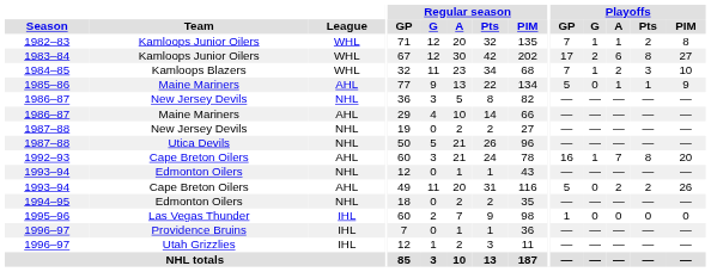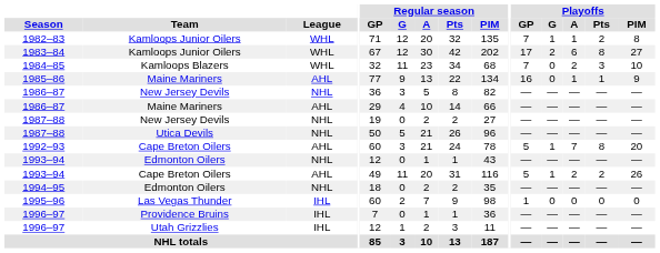 <table border="0" cellpadding="1" cellspacing="0" style="text-align:center; width:60em">
 <tr bgcolor="#e0e0e0">
 <th colspan="3" bgcolor="#ffffff"></th>
 <th rowspan="99" bgcolor="#ffffff"></th>
 <th colspan="5"><a href='#'>Regular season</a></th>
 <th rowspan="99" bgcolor="#ffffff"></th>
 <th colspan="5"><a href='#'>Playoffs</a></th>
 </tr>
 <tr bgcolor="#e0e0e0">
 <th><a href='#'>Season</a></th>
 <th>Team</th>
 <th>League</th>
 <th>GP</th>
 <th><a href='#'>G</a></th>
 <th><a href='#'>A</a></th>
 <th><a href='#'>Pts</a></th>
 <th><a href='#'>PIM</a></th>
 <th>GP</th>
 <th>G</th>
 <th>A</th>
 <th>Pts</th>
 <th>PIM</th>
 </tr>
 <tr>
 <td><a href='#'>1982–83</a></td>
 <td><a href='#'>Kamloops Junior Oilers</a></td>
 <td><a href='#'>WHL</a></td>
 <td>71</td>
 <td>12</td>
 <td>20</td>
 <td>32</td>
 <td>135</td>
 <td>7</td>
 <td>1</td>
 <td>1</td>
 <td>2</td>
 <td>8</td>
 </tr>
 <tr bgcolor="#f0f0f0">
 <td><a href='#'>1983–84</a></td>
 <td>Kamloops Junior Oilers</td>
 <td>WHL</td>
 <td>67</td>
 <td>12</td>
 <td>30</td>
 <td>42</td>
 <td>202</td>
 <td>17</td>
 <td>2</td>
 <td>6</td>
 <td>8</td>
 <td>27</td>
 </tr>
 <tr>
 <td><a href='#'>1984–85</a></td>
 <td>Kamloops Blazers</td>
 <td>WHL</td>
 <td>32</td>
 <td>11</td>
 <td>23</td>
 <td>34</td>
 <td>68</td>
 <td>7</td>
-<td>1</td>
+<td>0</td>
 <td>2</td>
 <td>3</td>
 <td>10</td>
 </tr>
 <tr bgcolor="#f0f0f0">
 <td><a href='#'>1985–86</a></td>
 <td><a href='#'>Maine Mariners</a></td>
 <td><a href='#'>AHL</a></td>
 <td>77</td>
 <td>9</td>
 <td>13</td>
 <td>22</td>
 <td>134</td>
-<td>5</td>
+<td>16</td>
 <td>0</td>
 <td>1</td>
 <td>1</td>
 <td>9</td>
 </tr>
 <tr>
 <td><a href='#'>1986–87</a></td>
 <td><a href='#'>New Jersey Devils</a></td>
 <td><a href='#'>NHL</a></td>
 <td>36</td>
 <td>3</td>
 <td>5</td>
 <td>8</td>
 <td>82</td>
 <td>—</td>
 <td>—</td>
 <td>—</td>
 <td>—</td>
 <td>—</td>
 </tr>
 <tr bgcolor="#f0f0f0">
 <td><a href='#'>1986–87</a></td>
 <td>Maine Mariners</td>
 <td>AHL</td>
 <td>29</td>
 <td>4</td>
 <td>10</td>
 <td>14</td>
 <td>66</td>
 <td>—</td>
 <td>—</td>
 <td>—</td>
 <td>—</td>
 <td>—</td>
 </tr>
 <tr>
 <td><a href='#'>1987–88</a></td>
 <td>New Jersey Devils</td>
 <td>NHL</td>
 <td>19</td>
 <td>0</td>
 <td>2</td>
 <td>2</td>
 <td>27</td>
 <td>—</td>
 <td>—</td>
 <td>—</td>
 <td>—</td>
 <td>—</td>
 </tr>
 <tr bgcolor="#f0f0f0">
 <td><a href='#'>1987–88</a></td>
 <td><a href='#'>Utica Devils</a></td>
 <td>NHL</td>
 <td>50</td>
 <td>5</td>
 <td>21</td>
 <td>26</td>
 <td>96</td>
 <td>—</td>
 <td>—</td>
 <td>—</td>
 <td>—</td>
 <td>—</td>
 </tr>
 <tr>
 <td><a href='#'>1992–93</a></td>
 <td><a href='#'>Cape Breton Oilers</a></td>
 <td>AHL</td>
 <td>60</td>
 <td>3</td>
 <td>21</td>
 <td>24</td>
 <td>78</td>
-<td>16</td>
+<td>5</td>
 <td>1</td>
 <td>7</td>
 <td>8</td>
 <td>20</td>
 </tr>
 <tr bgcolor="#f0f0f0">
 <td><a href='#'>1993–94</a></td>
 <td><a href='#'>Edmonton Oilers</a></td>
 <td>NHL</td>
 <td>12</td>
 <td>0</td>
 <td>1</td>
 <td>1</td>
 <td>43</td>
 <td>—</td>
 <td>—</td>
 <td>—</td>
 <td>—</td>
 <td>—</td>
 </tr>
 <tr>
 <td><a href='#'>1993–94</a></td>
 <td>Cape Breton Oilers</td>
 <td>AHL</td>
 <td>49</td>
 <td>11</td>
 <td>20</td>
 <td>31</td>
 <td>116</td>
 <td>5</td>
-<td>0</td>
+<td>1</td>
 <td>2</td>
 <td>2</td>
 <td>26</td>
 </tr>
 <tr bgcolor="#f0f0f0">
 <td><a href='#'>1994–95</a></td>
 <td>Edmonton Oilers</td>
 <td>NHL</td>
 <td>18</td>
 <td>0</td>
 <td>2</td>
 <td>2</td>
 <td>35</td>
 <td>—</td>
 <td>—</td>
 <td>—</td>
 <td>—</td>
 <td>—</td>
 </tr>
 <tr>
 <td><a href='#'>1995–96</a></td>
 <td><a href='#'>Las Vegas Thunder</a></td>
 <td><a href='#'>IHL</a></td>
 <td>60</td>
 <td>2</td>
 <td>7</td>
 <td>9</td>
 <td>98</td>
 <td>1</td>
 <td>0</td>
 <td>0</td>
 <td>0</td>
 <td>0</td>
 </tr>
 <tr bgcolor="#f0f0f0">
 <td><a href='#'>1996–97</a></td>
 <td><a href='#'>Providence Bruins</a></td>
 <td>IHL</td>
 <td>7</td>
 <td>0</td>
 <td>1</td>
 <td>1</td>
 <td>36</td>
 <td>—</td>
 <td>—</td>
 <td>—</td>
 <td>—</td>
 <td>—</td>
 </tr>
 <tr>
 <td><a href='#'>1996–97</a></td>
 <td><a href='#'>Utah Grizzlies</a></td>
 <td>IHL</td>
 <td>12</td>
 <td>1</td>
 <td>2</td>
 <td>3</td>
 <td>11</td>
 <td>—</td>
 <td>—</td>
 <td>—</td>
 <td>—</td>
 <td>—</td>
 </tr>
 <tr>
 </tr>
 <tr ALIGN="center" bgcolor="#e0e0e0">
 <th colspan="3">NHL totals</th>
 <th ALIGN="center">85</th>
 <th ALIGN="center">3</th>
 <th ALIGN="center">10</th>
 <th ALIGN="center">13</th>
 <th ALIGN="center">187</th>
 <th ALIGN="center">—</th>
 <th ALIGN="center">—</th>
 <th ALIGN="center">—</th>
 <th ALIGN="center">—</th>
 <th ALIGN="center">—</th>
 </tr>
 </table>
